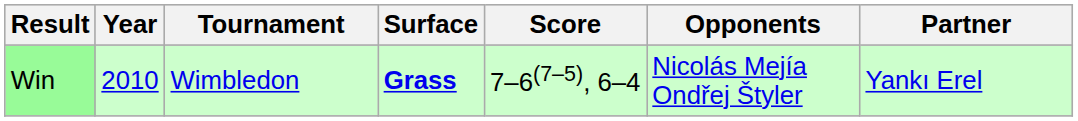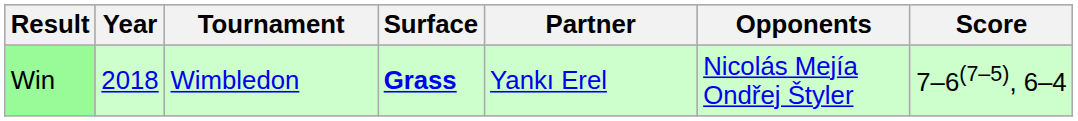 <table class="wikitable">
 <tr>
 <th>Result</th>
 <th>Year</th>
 <th width=125>Tournament</th>
 <th>Surface</th>
+<th width=125>Partner</th>
+<th width=125>Opponents</th>
 <th class=unsortable>Score</th>
-<th width=125>Opponents</th>
-<th width=125>Partner</th>
 </tr>
 <tr bgcolor=#CCFFCC>
 <td bgcolor=98fb98>Win</td>
-<td><a href='#'>2010</a></td>
+<td><a href='#'>2018</a></td>
 <td><a href='#'>Wimbledon</a></td>
 <td><strong><a href='#'>Grass</a></strong></td>
+<td> <a href='#'>Yankı Erel</a></td>
+<td> <a href='#'>Nicolás Mejía</a> <br>  <a href='#'>Ondřej Štyler</a></td>
 <td>7–6<sup>(7–5)</sup>, 6–4</td>
-<td> <a href='#'>Nicolás Mejía</a> <br>  <a href='#'>Ondřej Štyler</a></td>
-<td> <a href='#'>Yankı Erel</a></td>
 </tr>
 </table>
